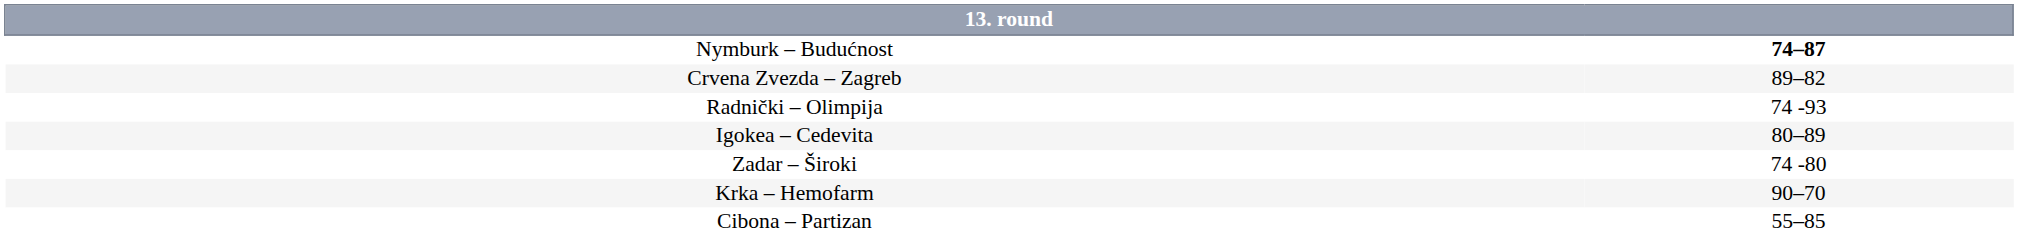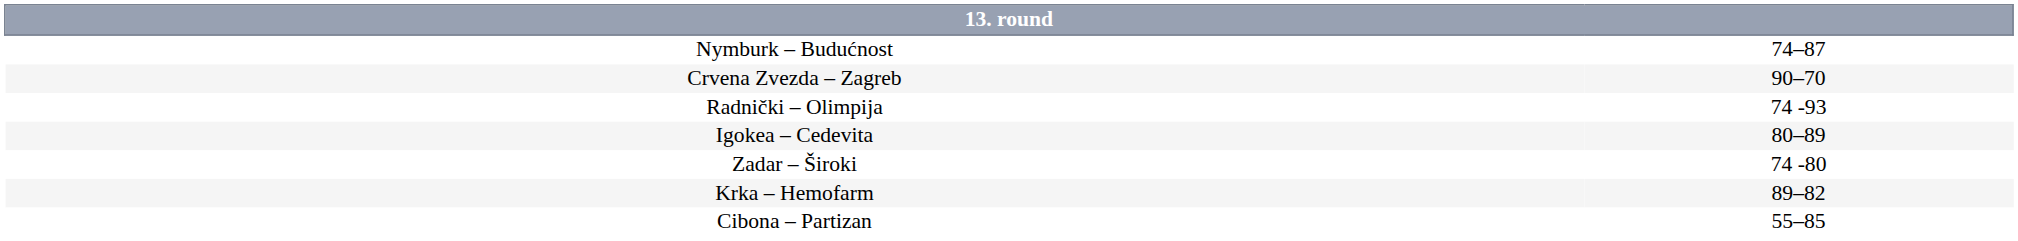 <table border=0 cellspacing=0 cellpadding=1em style="font-size: 85%; border-collapse: collapse;" width=100%>
 <tr>
 <td colspan=5 bgcolor=#98A1B2 style="border:1px solid #7A8392; text-align:center; color:#FFFFFF;"><strong>13. round</strong></td>
 </tr>
 <tr align=center bgcolor=#FFFFFF>
 <td>Nymburk – Budućnost</td>
-<td><strong>74–87</strong></td>
+<td>74–87</td>
 </tr>
 <tr align=center bgcolor=#f5f5f5>
 <td>Crvena Zvezda – Zagreb</td>
-<td>89–82</td>
+<td>90–70</td>
 </tr>
 <tr align=center bgcolor=#FFFFFF>
 <td>Radnički – Olimpija</td>
 <td>74 -93</td>
 </tr>
 <tr align=center bgcolor=#f5f5f5>
 <td>Igokea – Cedevita</td>
 <td>80–89</td>
 </tr>
 <tr align=center bgcolor=#FFFFFF>
 <td>Zadar – Široki</td>
 <td>74 -80</td>
 </tr>
 <tr align=center bgcolor=#f5f5f5>
 <td>Krka – Hemofarm</td>
-<td>90–70</td>
+<td>89–82</td>
 </tr>
 <tr align=center bgcolor=#FFFFFF>
 <td>Cibona – Partizan</td>
 <td>55–85</td>
 </tr>
 </table>
